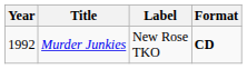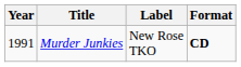 <table class="wikitable">
 <tr>
 <th>Year</th>
 <th>Title</th>
 <th>Label</th>
 <th>Format</th>
 </tr>
 <tr>
-<td>1992</td>
+<td>1991</td>
 <td><em><a href='#'>Murder Junkies</a></em></td>
 <td>New Rose<br>TKO</td>
 <td><strong>CD</strong></td>
 </tr>
 </table>
